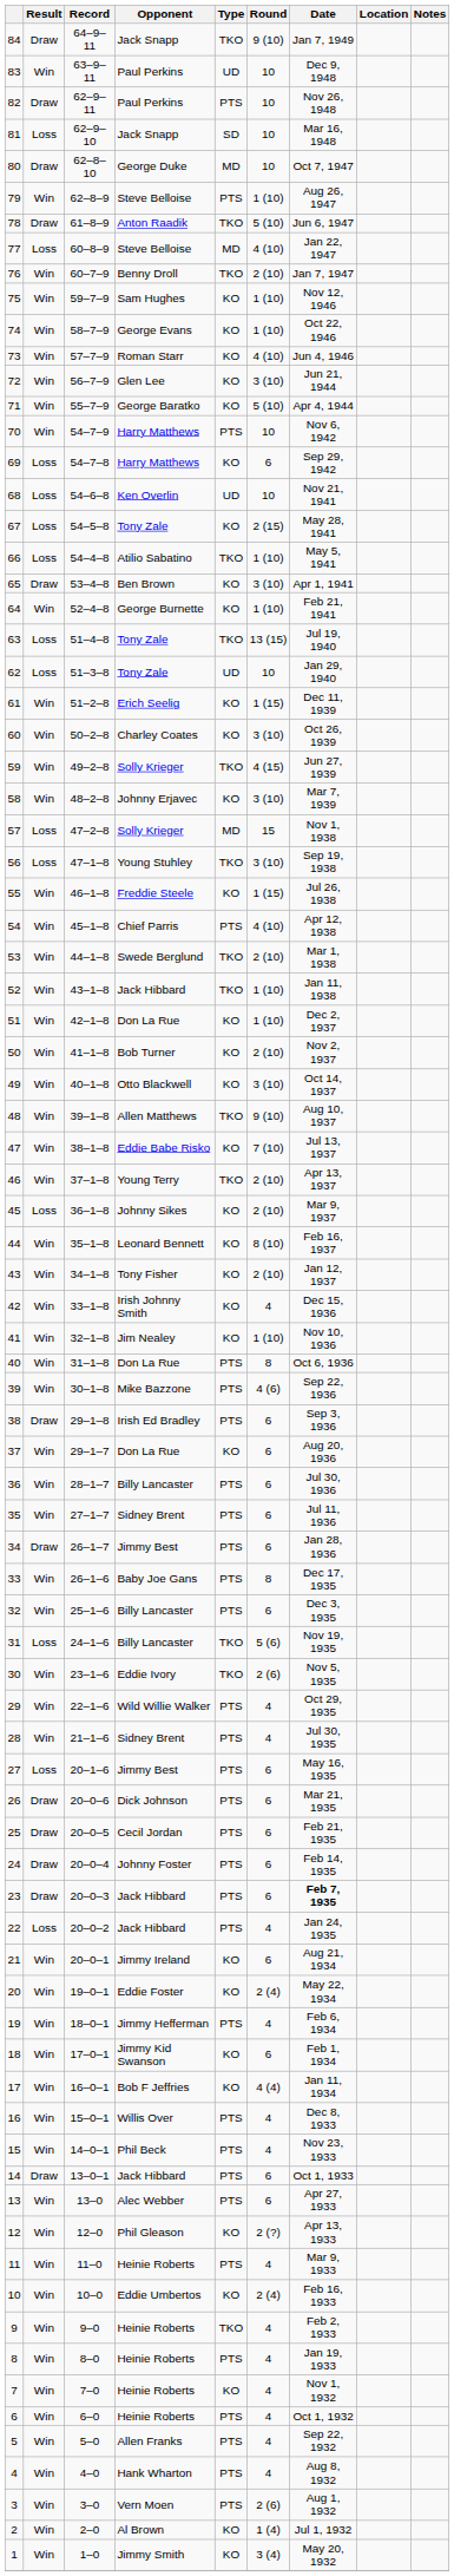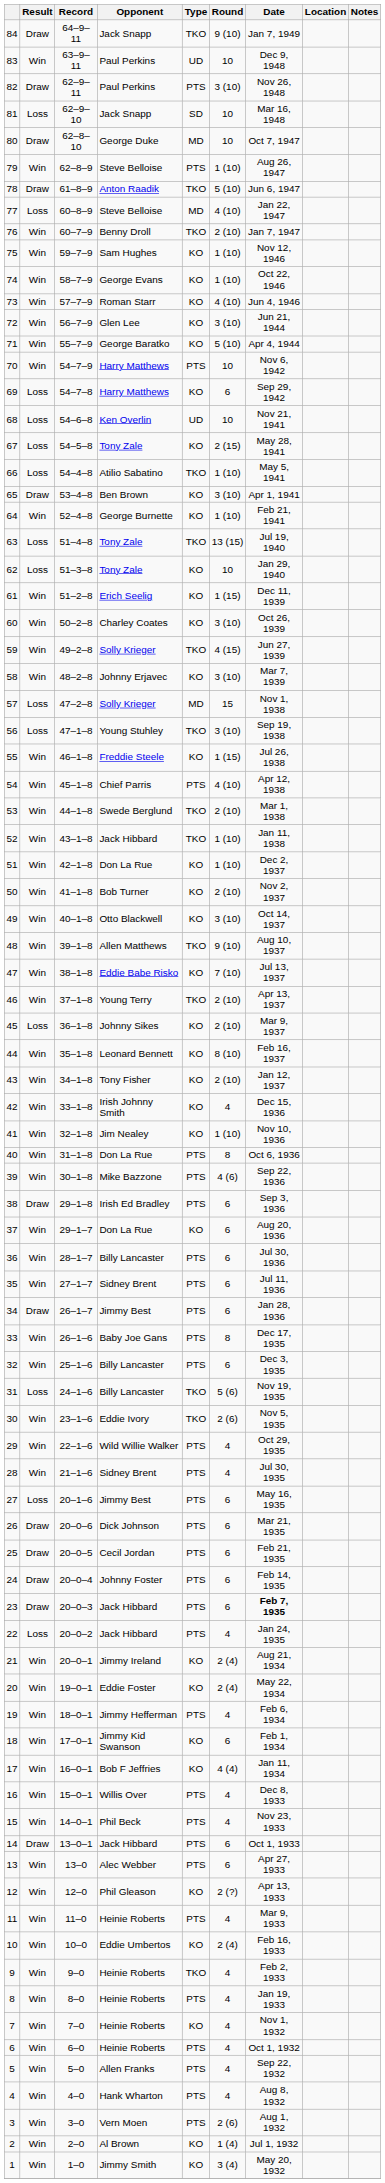 <table class="wikitable" style="text-align:center">
 <tr>
 <th></th>
 <th>Result</th>
 <th>Record</th>
 <th>Opponent</th>
 <th>Type</th>
 <th>Round</th>
 <th>Date</th>
 <th>Location</th>
 <th>Notes</th>
 </tr>
 <tr>
 <td>84</td>
 <td>Draw</td>
 <td>64–9–11</td>
 <td style="text-align:left;">Jack Snapp</td>
 <td>TKO</td>
 <td>9 (10)</td>
 <td>Jan 7, 1949</td>
 <td style="text-align:left;"></td>
 <td></td>
 </tr>
 <tr>
 <td>83</td>
 <td>Win</td>
 <td>63–9–11</td>
 <td style="text-align:left;">Paul Perkins</td>
 <td>UD</td>
 <td>10</td>
 <td>Dec 9, 1948</td>
 <td style="text-align:left;"></td>
 <td></td>
 </tr>
 <tr>
 <td>82</td>
 <td>Draw</td>
 <td>62–9–11</td>
 <td style="text-align:left;">Paul Perkins</td>
 <td>PTS</td>
-<td>10</td>
+<td>3 (10)</td>
 <td>Nov 26, 1948</td>
 <td style="text-align:left;"></td>
 <td></td>
 </tr>
 <tr>
 <td>81</td>
 <td>Loss</td>
 <td>62–9–10</td>
 <td style="text-align:left;">Jack Snapp</td>
 <td>SD</td>
 <td>10</td>
 <td>Mar 16, 1948</td>
 <td style="text-align:left;"></td>
 <td></td>
 </tr>
 <tr>
 <td>80</td>
 <td>Draw</td>
 <td>62–8–10</td>
 <td style="text-align:left;">George Duke</td>
 <td>MD</td>
 <td>10</td>
 <td>Oct 7, 1947</td>
 <td style="text-align:left;"></td>
 <td></td>
 </tr>
 <tr>
 <td>79</td>
 <td>Win</td>
 <td>62–8–9</td>
 <td style="text-align:left;">Steve Belloise</td>
 <td>PTS</td>
 <td>1 (10)</td>
 <td>Aug 26, 1947</td>
 <td style="text-align:left;"></td>
 <td></td>
 </tr>
 <tr>
 <td>78</td>
 <td>Draw</td>
 <td>61–8–9</td>
 <td style="text-align:left;"><a href='#'>Anton Raadik</a></td>
 <td>TKO</td>
 <td>5 (10)</td>
 <td>Jun 6, 1947</td>
 <td style="text-align:left;"></td>
 <td></td>
 </tr>
 <tr>
 <td>77</td>
 <td>Loss</td>
 <td>60–8–9</td>
 <td style="text-align:left;">Steve Belloise</td>
 <td>MD</td>
 <td>4 (10)</td>
 <td>Jan 22, 1947</td>
 <td style="text-align:left;"></td>
 <td></td>
 </tr>
 <tr>
 <td>76</td>
 <td>Win</td>
 <td>60–7–9</td>
 <td style="text-align:left;">Benny Droll</td>
 <td>TKO</td>
 <td>2 (10)</td>
 <td>Jan 7, 1947</td>
 <td style="text-align:left;"></td>
 <td></td>
 </tr>
 <tr>
 <td>75</td>
 <td>Win</td>
 <td>59–7–9</td>
 <td style="text-align:left;">Sam Hughes</td>
 <td>KO</td>
 <td>1 (10)</td>
 <td>Nov 12, 1946</td>
 <td style="text-align:left;"></td>
 <td></td>
 </tr>
 <tr>
 <td>74</td>
 <td>Win</td>
 <td>58–7–9</td>
 <td style="text-align:left;">George Evans</td>
 <td>KO</td>
 <td>1 (10)</td>
 <td>Oct 22, 1946</td>
 <td style="text-align:left;"></td>
 <td></td>
 </tr>
 <tr>
 <td>73</td>
 <td>Win</td>
 <td>57–7–9</td>
 <td style="text-align:left;">Roman Starr</td>
 <td>KO</td>
 <td>4 (10)</td>
 <td>Jun 4, 1946</td>
 <td style="text-align:left;"></td>
 <td></td>
 </tr>
 <tr>
 <td>72</td>
 <td>Win</td>
 <td>56–7–9</td>
 <td style="text-align:left;">Glen Lee</td>
 <td>KO</td>
 <td>3 (10)</td>
 <td>Jun 21, 1944</td>
 <td style="text-align:left;"></td>
 <td style="text-align:left;"></td>
 </tr>
 <tr>
 <td>71</td>
 <td>Win</td>
 <td>55–7–9</td>
 <td style="text-align:left;">George Baratko</td>
 <td>KO</td>
 <td>5 (10)</td>
 <td>Apr 4, 1944</td>
 <td style="text-align:left;"></td>
 <td></td>
 </tr>
 <tr>
 <td>70</td>
 <td>Win</td>
 <td>54–7–9</td>
 <td style="text-align:left;"><a href='#'>Harry Matthews</a></td>
 <td>PTS</td>
 <td>10</td>
 <td>Nov 6, 1942</td>
 <td style="text-align:left;"></td>
 <td></td>
 </tr>
 <tr>
 <td>69</td>
 <td>Loss</td>
 <td>54–7–8</td>
 <td style="text-align:left;"><a href='#'>Harry Matthews</a></td>
 <td>KO</td>
 <td>6</td>
 <td>Sep 29, 1942</td>
 <td style="text-align:left;"></td>
 <td></td>
 </tr>
 <tr>
 <td>68</td>
 <td>Loss</td>
 <td>54–6–8</td>
 <td style="text-align:left;"><a href='#'>Ken Overlin</a></td>
 <td>UD</td>
 <td>10</td>
 <td>Nov 21, 1941</td>
 <td style="text-align:left;"></td>
 <td></td>
 </tr>
 <tr>
 <td>67</td>
 <td>Loss</td>
 <td>54–5–8</td>
 <td style="text-align:left;"><a href='#'>Tony Zale</a></td>
 <td>KO</td>
 <td>2 (15)</td>
 <td>May 28, 1941</td>
 <td style="text-align:left;"></td>
 <td style="text-align:left;"></td>
 </tr>
 <tr>
 <td>66</td>
 <td>Loss</td>
 <td>54–4–8</td>
 <td style="text-align:left;">Atilio Sabatino</td>
 <td>TKO</td>
 <td>1 (10)</td>
 <td>May 5, 1941</td>
 <td style="text-align:left;"></td>
 <td></td>
 </tr>
 <tr>
 <td>65</td>
 <td>Draw</td>
 <td>53–4–8</td>
 <td style="text-align:left;">Ben Brown</td>
 <td>KO</td>
 <td>3 (10)</td>
 <td>Apr 1, 1941</td>
 <td style="text-align:left;"></td>
 <td></td>
 </tr>
 <tr>
 <td>64</td>
 <td>Win</td>
 <td>52–4–8</td>
 <td style="text-align:left;">George Burnette</td>
 <td>KO</td>
 <td>1 (10)</td>
 <td>Feb 21, 1941</td>
 <td style="text-align:left;"></td>
 <td></td>
 </tr>
 <tr>
 <td>63</td>
 <td>Loss</td>
 <td>51–4–8</td>
 <td style="text-align:left;"><a href='#'>Tony Zale</a></td>
 <td>TKO</td>
 <td>13 (15)</td>
 <td>Jul 19, 1940</td>
 <td style="text-align:left;"></td>
 <td style="text-align:left;"></td>
 </tr>
 <tr>
 <td>62</td>
 <td>Loss</td>
 <td>51–3–8</td>
 <td style="text-align:left;"><a href='#'>Tony Zale</a></td>
-<td>UD</td>
+<td>KO</td>
 <td>10</td>
 <td>Jan 29, 1940</td>
 <td style="text-align:left;"></td>
 <td></td>
 </tr>
 <tr>
 <td>61</td>
 <td>Win</td>
 <td>51–2–8</td>
 <td style="text-align:left;"><a href='#'>Erich Seelig</a></td>
 <td>KO</td>
 <td>1 (15)</td>
 <td>Dec 11, 1939</td>
 <td style="text-align:left;"></td>
 <td style="text-align:left;"></td>
 </tr>
 <tr>
 <td>60</td>
 <td>Win</td>
 <td>50–2–8</td>
 <td style="text-align:left;">Charley Coates</td>
 <td>KO</td>
 <td>3 (10)</td>
 <td>Oct 26, 1939</td>
 <td style="text-align:left;"></td>
 <td></td>
 </tr>
 <tr>
 <td>59</td>
 <td>Win</td>
 <td>49–2–8</td>
 <td style="text-align:left;"><a href='#'>Solly Krieger</a></td>
 <td>TKO</td>
 <td>4 (15)</td>
 <td>Jun 27, 1939</td>
 <td style="text-align:left;"></td>
 <td style="text-align:left;"></td>
 </tr>
 <tr>
 <td>58</td>
 <td>Win</td>
 <td>48–2–8</td>
 <td style="text-align:left;">Johnny Erjavec</td>
 <td>KO</td>
 <td>3 (10)</td>
 <td>Mar 7, 1939</td>
 <td style="text-align:left;"></td>
 <td></td>
 </tr>
 <tr>
 <td>57</td>
 <td>Loss</td>
 <td>47–2–8</td>
 <td style="text-align:left;"><a href='#'>Solly Krieger</a></td>
 <td>MD</td>
 <td>15</td>
 <td>Nov 1, 1938</td>
 <td style="text-align:left;"></td>
 <td style="text-align:left;"></td>
 </tr>
 <tr>
 <td>56</td>
 <td>Loss</td>
 <td>47–1–8</td>
 <td style="text-align:left;">Young Stuhley</td>
 <td>TKO</td>
 <td>3 (10)</td>
 <td>Sep 19, 1938</td>
 <td style="text-align:left;"></td>
 <td></td>
 </tr>
 <tr>
 <td>55</td>
 <td>Win</td>
 <td>46–1–8</td>
 <td style="text-align:left;"><a href='#'>Freddie Steele</a></td>
 <td>KO</td>
 <td>1 (15)</td>
 <td>Jul 26, 1938</td>
 <td style="text-align:left;"></td>
 <td style="text-align:left;"></td>
 </tr>
 <tr>
 <td>54</td>
 <td>Win</td>
 <td>45–1–8</td>
 <td style="text-align:left;">Chief Parris</td>
 <td>PTS</td>
 <td>4 (10)</td>
 <td>Apr 12, 1938</td>
 <td style="text-align:left;"></td>
 <td></td>
 </tr>
 <tr>
 <td>53</td>
 <td>Win</td>
 <td>44–1–8</td>
 <td style="text-align:left;">Swede Berglund</td>
 <td>TKO</td>
 <td>2 (10)</td>
 <td>Mar 1, 1938</td>
 <td style="text-align:left;"></td>
 <td></td>
 </tr>
 <tr>
 <td>52</td>
 <td>Win</td>
 <td>43–1–8</td>
 <td style="text-align:left;">Jack Hibbard</td>
 <td>TKO</td>
 <td>1 (10)</td>
 <td>Jan 11, 1938</td>
 <td style="text-align:left;"></td>
 <td></td>
 </tr>
 <tr>
 <td>51</td>
 <td>Win</td>
 <td>42–1–8</td>
 <td style="text-align:left;">Don La Rue</td>
 <td>KO</td>
 <td>1 (10)</td>
 <td>Dec 2, 1937</td>
 <td style="text-align:left;"></td>
 <td></td>
 </tr>
 <tr>
 <td>50</td>
 <td>Win</td>
 <td>41–1–8</td>
 <td style="text-align:left;">Bob Turner</td>
 <td>KO</td>
 <td>2 (10)</td>
 <td>Nov 2, 1937</td>
 <td style="text-align:left;"></td>
 <td></td>
 </tr>
 <tr>
 <td>49</td>
 <td>Win</td>
 <td>40–1–8</td>
 <td style="text-align:left;">Otto Blackwell</td>
 <td>KO</td>
 <td>3 (10)</td>
 <td>Oct 14, 1937</td>
 <td style="text-align:left;"></td>
 <td></td>
 </tr>
 <tr>
 <td>48</td>
 <td>Win</td>
 <td>39–1–8</td>
 <td style="text-align:left;">Allen Matthews</td>
 <td>TKO</td>
 <td>9 (10)</td>
 <td>Aug 10, 1937</td>
 <td style="text-align:left;"></td>
 <td></td>
 </tr>
 <tr>
 <td>47</td>
 <td>Win</td>
 <td>38–1–8</td>
 <td style="text-align:left;"><a href='#'>Eddie Babe Risko</a></td>
 <td>KO</td>
 <td>7 (10)</td>
 <td>Jul 13, 1937</td>
 <td style="text-align:left;"></td>
 <td></td>
 </tr>
 <tr>
 <td>46</td>
 <td>Win</td>
 <td>37–1–8</td>
 <td style="text-align:left;">Young Terry</td>
 <td>TKO</td>
 <td>2 (10)</td>
 <td>Apr 13, 1937</td>
 <td style="text-align:left;"></td>
 <td></td>
 </tr>
 <tr>
 <td>45</td>
 <td>Loss</td>
 <td>36–1–8</td>
 <td style="text-align:left;">Johnny Sikes</td>
 <td>KO</td>
 <td>2 (10)</td>
 <td>Mar 9, 1937</td>
 <td style="text-align:left;"></td>
 <td></td>
 </tr>
 <tr>
 <td>44</td>
 <td>Win</td>
 <td>35–1–8</td>
 <td style="text-align:left;">Leonard Bennett</td>
 <td>KO</td>
 <td>8 (10)</td>
 <td>Feb 16, 1937</td>
 <td style="text-align:left;"></td>
 <td></td>
 </tr>
 <tr>
 <td>43</td>
 <td>Win</td>
 <td>34–1–8</td>
 <td style="text-align:left;">Tony Fisher</td>
 <td>KO</td>
 <td>2 (10)</td>
 <td>Jan 12, 1937</td>
 <td style="text-align:left;"></td>
 <td></td>
 </tr>
 <tr>
 <td>42</td>
 <td>Win</td>
 <td>33–1–8</td>
 <td style="text-align:left;">Irish Johnny Smith</td>
 <td>KO</td>
 <td>4</td>
 <td>Dec 15, 1936</td>
 <td style="text-align:left;"></td>
 <td></td>
 </tr>
 <tr>
 <td>41</td>
 <td>Win</td>
 <td>32–1–8</td>
 <td style="text-align:left;">Jim Nealey</td>
 <td>KO</td>
 <td>1 (10)</td>
 <td>Nov 10, 1936</td>
 <td style="text-align:left;"></td>
 <td></td>
 </tr>
 <tr>
 <td>40</td>
 <td>Win</td>
 <td>31–1–8</td>
 <td style="text-align:left;">Don La Rue</td>
 <td>PTS</td>
 <td>8</td>
 <td>Oct 6, 1936</td>
 <td style="text-align:left;"></td>
 <td></td>
 </tr>
 <tr>
 <td>39</td>
 <td>Win</td>
 <td>30–1–8</td>
 <td style="text-align:left;">Mike Bazzone</td>
 <td>PTS</td>
 <td>4 (6)</td>
 <td>Sep 22, 1936</td>
 <td style="text-align:left;"></td>
 <td></td>
 </tr>
 <tr>
 <td>38</td>
 <td>Draw</td>
 <td>29–1–8</td>
 <td style="text-align:left;">Irish Ed Bradley</td>
 <td>PTS</td>
 <td>6</td>
 <td>Sep 3, 1936</td>
 <td style="text-align:left;"></td>
 <td></td>
 </tr>
 <tr>
 <td>37</td>
 <td>Win</td>
 <td>29–1–7</td>
 <td style="text-align:left;">Don La Rue</td>
 <td>KO</td>
 <td>6</td>
 <td>Aug 20, 1936</td>
 <td style="text-align:left;"></td>
 <td></td>
 </tr>
 <tr>
 <td>36</td>
 <td>Win</td>
 <td>28–1–7</td>
 <td style="text-align:left;">Billy Lancaster</td>
 <td>PTS</td>
 <td>6</td>
 <td>Jul 30, 1936</td>
 <td style="text-align:left;"></td>
 <td></td>
 </tr>
 <tr>
 <td>35</td>
 <td>Win</td>
 <td>27–1–7</td>
 <td style="text-align:left;">Sidney Brent</td>
 <td>PTS</td>
 <td>6</td>
 <td>Jul 11, 1936</td>
 <td style="text-align:left;"></td>
 <td></td>
 </tr>
 <tr>
 <td>34</td>
 <td>Draw</td>
 <td>26–1–7</td>
 <td style="text-align:left;">Jimmy Best</td>
 <td>PTS</td>
 <td>6</td>
 <td>Jan 28, 1936</td>
 <td style="text-align:left;"></td>
 <td></td>
 </tr>
 <tr>
 <td>33</td>
 <td>Win</td>
 <td>26–1–6</td>
 <td style="text-align:left;">Baby Joe Gans</td>
 <td>PTS</td>
 <td>8</td>
 <td>Dec 17, 1935</td>
 <td style="text-align:left;"></td>
 <td></td>
 </tr>
 <tr>
 <td>32</td>
 <td>Win</td>
 <td>25–1–6</td>
 <td style="text-align:left;">Billy Lancaster</td>
 <td>PTS</td>
 <td>6</td>
 <td>Dec 3, 1935</td>
 <td style="text-align:left;"></td>
 <td></td>
 </tr>
 <tr>
 <td>31</td>
 <td>Loss</td>
 <td>24–1–6</td>
 <td style="text-align:left;">Billy Lancaster</td>
 <td>TKO</td>
 <td>5 (6)</td>
 <td>Nov 19, 1935</td>
 <td style="text-align:left;"></td>
 <td></td>
 </tr>
 <tr>
 <td>30</td>
 <td>Win</td>
 <td>23–1–6</td>
 <td style="text-align:left;">Eddie Ivory</td>
 <td>TKO</td>
 <td>2 (6)</td>
 <td>Nov 5, 1935</td>
 <td style="text-align:left;"></td>
 <td></td>
 </tr>
 <tr>
 <td>29</td>
 <td>Win</td>
 <td>22–1–6</td>
 <td style="text-align:left;">Wild Willie Walker</td>
 <td>PTS</td>
 <td>4</td>
 <td>Oct 29, 1935</td>
 <td style="text-align:left;"></td>
 <td></td>
 </tr>
 <tr>
 <td>28</td>
 <td>Win</td>
 <td>21–1–6</td>
 <td style="text-align:left;">Sidney Brent</td>
 <td>PTS</td>
 <td>4</td>
 <td>Jul 30, 1935</td>
 <td style="text-align:left;"></td>
 <td></td>
 </tr>
 <tr>
 <td>27</td>
 <td>Loss</td>
 <td>20–1–6</td>
 <td style="text-align:left;">Jimmy Best</td>
 <td>PTS</td>
 <td>6</td>
 <td>May 16, 1935</td>
 <td style="text-align:left;"></td>
 <td></td>
 </tr>
 <tr>
 <td>26</td>
 <td>Draw</td>
 <td>20–0–6</td>
 <td style="text-align:left;">Dick Johnson</td>
 <td>PTS</td>
 <td>6</td>
 <td>Mar 21, 1935</td>
 <td style="text-align:left;"></td>
 <td></td>
 </tr>
 <tr>
 <td>25</td>
 <td>Draw</td>
 <td>20–0–5</td>
 <td style="text-align:left;">Cecil Jordan</td>
 <td>PTS</td>
 <td>6</td>
 <td>Feb 21, 1935</td>
 <td style="text-align:left;"></td>
 <td></td>
 </tr>
 <tr>
 <td>24</td>
 <td>Draw</td>
 <td>20–0–4</td>
 <td style="text-align:left;">Johnny Foster</td>
 <td>PTS</td>
 <td>6</td>
 <td>Feb 14, 1935</td>
 <td style="text-align:left;"></td>
 <td></td>
 </tr>
 <tr>
 <td>23</td>
 <td>Draw</td>
 <td>20–0–3</td>
 <td style="text-align:left;">Jack Hibbard</td>
 <td>PTS</td>
 <td>6</td>
 <td><strong>Feb 7, 1935</strong></td>
 <td style="text-align:left;"></td>
 <td></td>
 </tr>
 <tr>
 <td>22</td>
 <td>Loss</td>
 <td>20–0–2</td>
 <td style="text-align:left;">Jack Hibbard</td>
 <td>PTS</td>
 <td>4</td>
 <td>Jan 24, 1935</td>
 <td style="text-align:left;"></td>
 <td></td>
 </tr>
 <tr>
 <td>21</td>
 <td>Win</td>
 <td>20–0–1</td>
 <td style="text-align:left;">Jimmy Ireland</td>
 <td>KO</td>
-<td>6</td>
+<td>2 (4)</td>
 <td>Aug 21, 1934</td>
 <td style="text-align:left;"></td>
 <td></td>
 </tr>
 <tr>
 <td>20</td>
 <td>Win</td>
 <td>19–0–1</td>
 <td style="text-align:left;">Eddie Foster</td>
 <td>KO</td>
 <td>2 (4)</td>
 <td>May 22, 1934</td>
 <td style="text-align:left;"></td>
 <td></td>
 </tr>
 <tr>
 <td>19</td>
 <td>Win</td>
 <td>18–0–1</td>
 <td style="text-align:left;">Jimmy Hefferman</td>
 <td>PTS</td>
 <td>4</td>
 <td>Feb 6, 1934</td>
 <td style="text-align:left;"></td>
 <td></td>
 </tr>
 <tr>
 <td>18</td>
 <td>Win</td>
 <td>17–0–1</td>
 <td style="text-align:left;">Jimmy Kid Swanson</td>
 <td>KO</td>
 <td>6</td>
 <td>Feb 1, 1934</td>
 <td style="text-align:left;"></td>
 <td></td>
 </tr>
 <tr>
 <td>17</td>
 <td>Win</td>
 <td>16–0–1</td>
 <td style="text-align:left;">Bob F Jeffries</td>
 <td>KO</td>
 <td>4 (4)</td>
 <td>Jan 11, 1934</td>
 <td style="text-align:left;"></td>
 <td></td>
 </tr>
 <tr>
 <td>16</td>
 <td>Win</td>
 <td>15–0–1</td>
 <td style="text-align:left;">Willis Over</td>
 <td>PTS</td>
 <td>4</td>
 <td>Dec 8, 1933</td>
 <td style="text-align:left;"></td>
 <td></td>
 </tr>
 <tr>
 <td>15</td>
 <td>Win</td>
 <td>14–0–1</td>
 <td style="text-align:left;">Phil Beck</td>
 <td>PTS</td>
 <td>4</td>
 <td>Nov 23, 1933</td>
 <td style="text-align:left;"></td>
 <td></td>
 </tr>
 <tr>
 <td>14</td>
 <td>Draw</td>
 <td>13–0–1</td>
 <td style="text-align:left;">Jack Hibbard</td>
 <td>PTS</td>
 <td>6</td>
 <td>Oct 1, 1933</td>
 <td style="text-align:left;"></td>
 <td style="text-align:left;"></td>
 </tr>
 <tr>
 <td>13</td>
 <td>Win</td>
 <td>13–0</td>
 <td style="text-align:left;">Alec Webber</td>
 <td>PTS</td>
 <td>6</td>
 <td>Apr 27, 1933</td>
 <td style="text-align:left;"></td>
 <td></td>
 </tr>
 <tr>
 <td>12</td>
 <td>Win</td>
 <td>12–0</td>
 <td style="text-align:left;">Phil Gleason</td>
 <td>KO</td>
 <td>2 (?)</td>
 <td>Apr 13, 1933</td>
 <td style="text-align:left;"></td>
 <td></td>
 </tr>
 <tr>
 <td>11</td>
 <td>Win</td>
 <td>11–0</td>
 <td style="text-align:left;">Heinie Roberts</td>
 <td>PTS</td>
 <td>4</td>
 <td>Mar 9, 1933</td>
 <td style="text-align:left;"></td>
 <td></td>
 </tr>
 <tr>
 <td>10</td>
 <td>Win</td>
 <td>10–0</td>
 <td style="text-align:left;">Eddie Umbertos</td>
 <td>KO</td>
 <td>2 (4)</td>
 <td>Feb 16, 1933</td>
 <td style="text-align:left;"></td>
 <td></td>
 </tr>
 <tr>
 <td>9</td>
 <td>Win</td>
 <td>9–0</td>
 <td style="text-align:left;">Heinie Roberts</td>
 <td>TKO</td>
 <td>4</td>
 <td>Feb 2, 1933</td>
 <td style="text-align:left;"></td>
 <td></td>
 </tr>
 <tr>
 <td>8</td>
 <td>Win</td>
 <td>8–0</td>
 <td style="text-align:left;">Heinie Roberts</td>
 <td>PTS</td>
 <td>4</td>
 <td>Jan 19, 1933</td>
 <td style="text-align:left;"></td>
 <td></td>
 </tr>
 <tr>
 <td>7</td>
 <td>Win</td>
 <td>7–0</td>
 <td style="text-align:left;">Heinie Roberts</td>
 <td>KO</td>
 <td>4</td>
 <td>Nov 1, 1932</td>
 <td style="text-align:left;"></td>
 <td style="text-align:left;"></td>
 </tr>
 <tr>
 <td>6</td>
 <td>Win</td>
 <td>6–0</td>
 <td style="text-align:left;">Heinie Roberts</td>
 <td>PTS</td>
 <td>4</td>
 <td>Oct 1, 1932</td>
 <td style="text-align:left;"></td>
 <td style="text-align:left;"></td>
 </tr>
 <tr>
 <td>5</td>
 <td>Win</td>
 <td>5–0</td>
 <td style="text-align:left;">Allen Franks</td>
 <td>PTS</td>
 <td>4</td>
 <td>Sep 22, 1932</td>
 <td style="text-align:left;"></td>
 <td></td>
 </tr>
 <tr>
 <td>4</td>
 <td>Win</td>
 <td>4–0</td>
 <td style="text-align:left;">Hank Wharton</td>
 <td>PTS</td>
 <td>4</td>
 <td>Aug 8, 1932</td>
 <td style="text-align:left;"></td>
 <td></td>
 </tr>
 <tr>
 <td>3</td>
 <td>Win</td>
 <td>3–0</td>
 <td style="text-align:left;">Vern Moen</td>
 <td>PTS</td>
 <td>2 (6)</td>
 <td>Aug 1, 1932</td>
 <td style="text-align:left;"></td>
 <td style="text-align:left;"></td>
 </tr>
 <tr>
 <td>2</td>
 <td>Win</td>
 <td>2–0</td>
 <td style="text-align:left;">Al Brown</td>
 <td>KO</td>
 <td>1 (4)</td>
 <td>Jul 1, 1932</td>
 <td style="text-align:left;"></td>
 <td style="text-align:left;"></td>
 </tr>
 <tr>
 <td>1</td>
 <td>Win</td>
 <td>1–0</td>
 <td style="text-align:left;">Jimmy Smith</td>
 <td>KO</td>
 <td>3 (4)</td>
 <td>May 20, 1932</td>
 <td style="text-align:left;"></td>
 <td style="text-align:left;"></td>
 </tr>
 <tr>
 </tr>
 </table>
